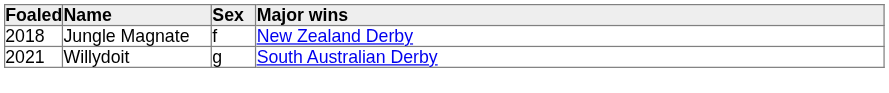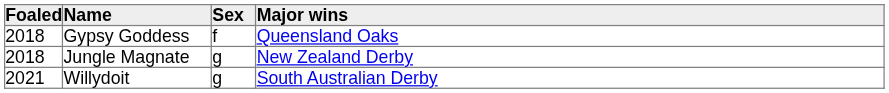 <table border="1" cellpadding="0" style="border-collapse: collapse; font-size:90%">
 <tr bgcolor="#eeeeee">
 <td width="35px"><strong>Foaled</strong></td>
 <td width="120px"><strong>Name</strong></td>
 <td width="35px"><strong>Sex</strong></td>
 <td width="510px"><strong>Major wins</strong></td>
 </tr>
 <tr>
 <td>2018</td>
+<td>Gypsy Goddess</td>
+<td>f</td>
+<td><a href='#'>Queensland Oaks</a></td>
+</tr>
+<tr>
+<td>2018</td>
 <td>Jungle Magnate</td>
-<td>f</td>
+<td>g</td>
 <td><a href='#'>New Zealand Derby</a></td>
 </tr>
 <tr>
 <td>2021</td>
 <td>Willydoit</td>
 <td>g</td>
 <td><a href='#'>South Australian Derby</a></td>
 </tr>
 </table>
